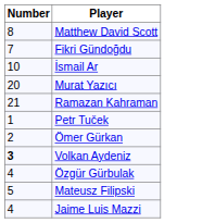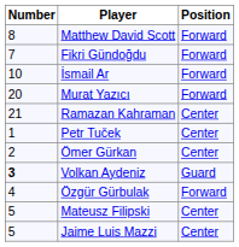 <table cellpadding="3" cellspacing="0" border="1" style="background:#f7f8ff; font-size:95%; border:gray solid 1px; border-collapse:collapse;">
 <tr style="background:#fff;">
 <td align=center><strong>Number</strong></td>
 <td align=center><strong>Player</strong></td>
+<td align=center><strong>Position</strong></td>
 </tr>
 <tr>
 <td>8</td>
 <td> <a href='#'>Matthew David Scott</a></td>
+<td><a href='#'>Forward</a></td>
 </tr>
 <tr>
 <td>7</td>
 <td> <a href='#'>Fikri Gündoğdu</a></td>
+<td><a href='#'>Forward</a></td>
 </tr>
 <tr>
 <td>10</td>
 <td> <a href='#'>İsmail Ar</a></td>
+<td><a href='#'>Forward</a></td>
 </tr>
 <tr>
 <td>20</td>
 <td> <a href='#'>Murat Yazıcı</a></td>
+<td><a href='#'>Forward</a></td>
 </tr>
 <tr>
 <td>21</td>
 <td> <a href='#'>Ramazan Kahraman</a></td>
+<td><a href='#'>Center</a></td>
 </tr>
 <tr>
 <td>1</td>
 <td> <a href='#'>Petr Tuček</a></td>
+<td><a href='#'>Center</a></td>
 </tr>
 <tr>
 <td>2</td>
 <td> <a href='#'>Ömer Gürkan</a></td>
+<td><a href='#'>Center</a></td>
 </tr>
 <tr>
 <td><strong>3</strong></td>
 <td> <a href='#'>Volkan Aydeniz</a></td>
+<td><a href='#'>Guard</a></td>
 </tr>
 <tr>
 <td>4</td>
 <td> <a href='#'>Özgür Gürbulak</a></td>
+<td><a href='#'>Forward</a></td>
 </tr>
 <tr>
 <td>5</td>
 <td> <a href='#'>Mateusz Filipski</a></td>
+<td><a href='#'>Center</a></td>
 </tr>
 <tr>
-<td>4</td>
+<td>5</td>
 <td> <a href='#'>Jaime Luis Mazzi</a></td>
+<td><a href='#'>Center</a></td>
 </tr>
 </table>
